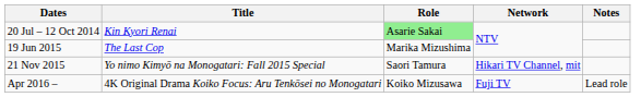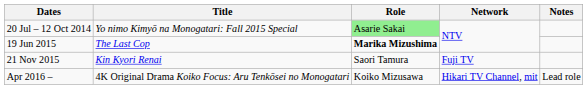 <table class="wikitable">
 <tr>
 <th>Dates</th>
 <th>Title</th>
 <th>Role</th>
 <th>Network</th>
 <th>Notes</th>
 </tr>
 <tr>
 <td>20 Jul – 12 Oct 2014</td>
-<td><em><a href='#'>Kin Kyori Renai</a></em></td>
+<td><em>Yo nimo Kimyō na Monogatari: Fall 2015 Special</em></td>
 <td style="background: lightgreen;">Asarie Sakai</td>
 <td rowspan="2"><a href='#'>NTV</a></td>
 <td></td>
 </tr>
 <tr>
 <td>19 Jun 2015</td>
 <td><em><a href='#'>The Last Cop</a></em></td>
-<td>Marika Mizushima</td>
+<td><strong>Marika Mizushima</strong></td>
 <td></td>
 </tr>
 <tr>
 <td>21 Nov 2015</td>
-<td><em>Yo nimo Kimyō na Monogatari: Fall 2015 Special</em></td>
+<td><em><a href='#'>Kin Kyori Renai</a></em></td>
 <td>Saori Tamura</td>
-<td><a href='#'>Hikari TV Channel</a>, <a href='#'>mit</a></td>
+<td><a href='#'>Fuji TV</a></td>
 <td></td>
 </tr>
 <tr>
 <td>Apr 2016 –</td>
 <td>4K Original Drama <em>Koiko Focus: Aru Tenkōsei no Monogatari</em></td>
 <td>Koiko Mizusawa</td>
-<td><a href='#'>Fuji TV</a></td>
+<td><a href='#'>Hikari TV Channel</a>, <a href='#'>mit</a></td>
 <td>Lead role</td>
 </tr>
 </table>
